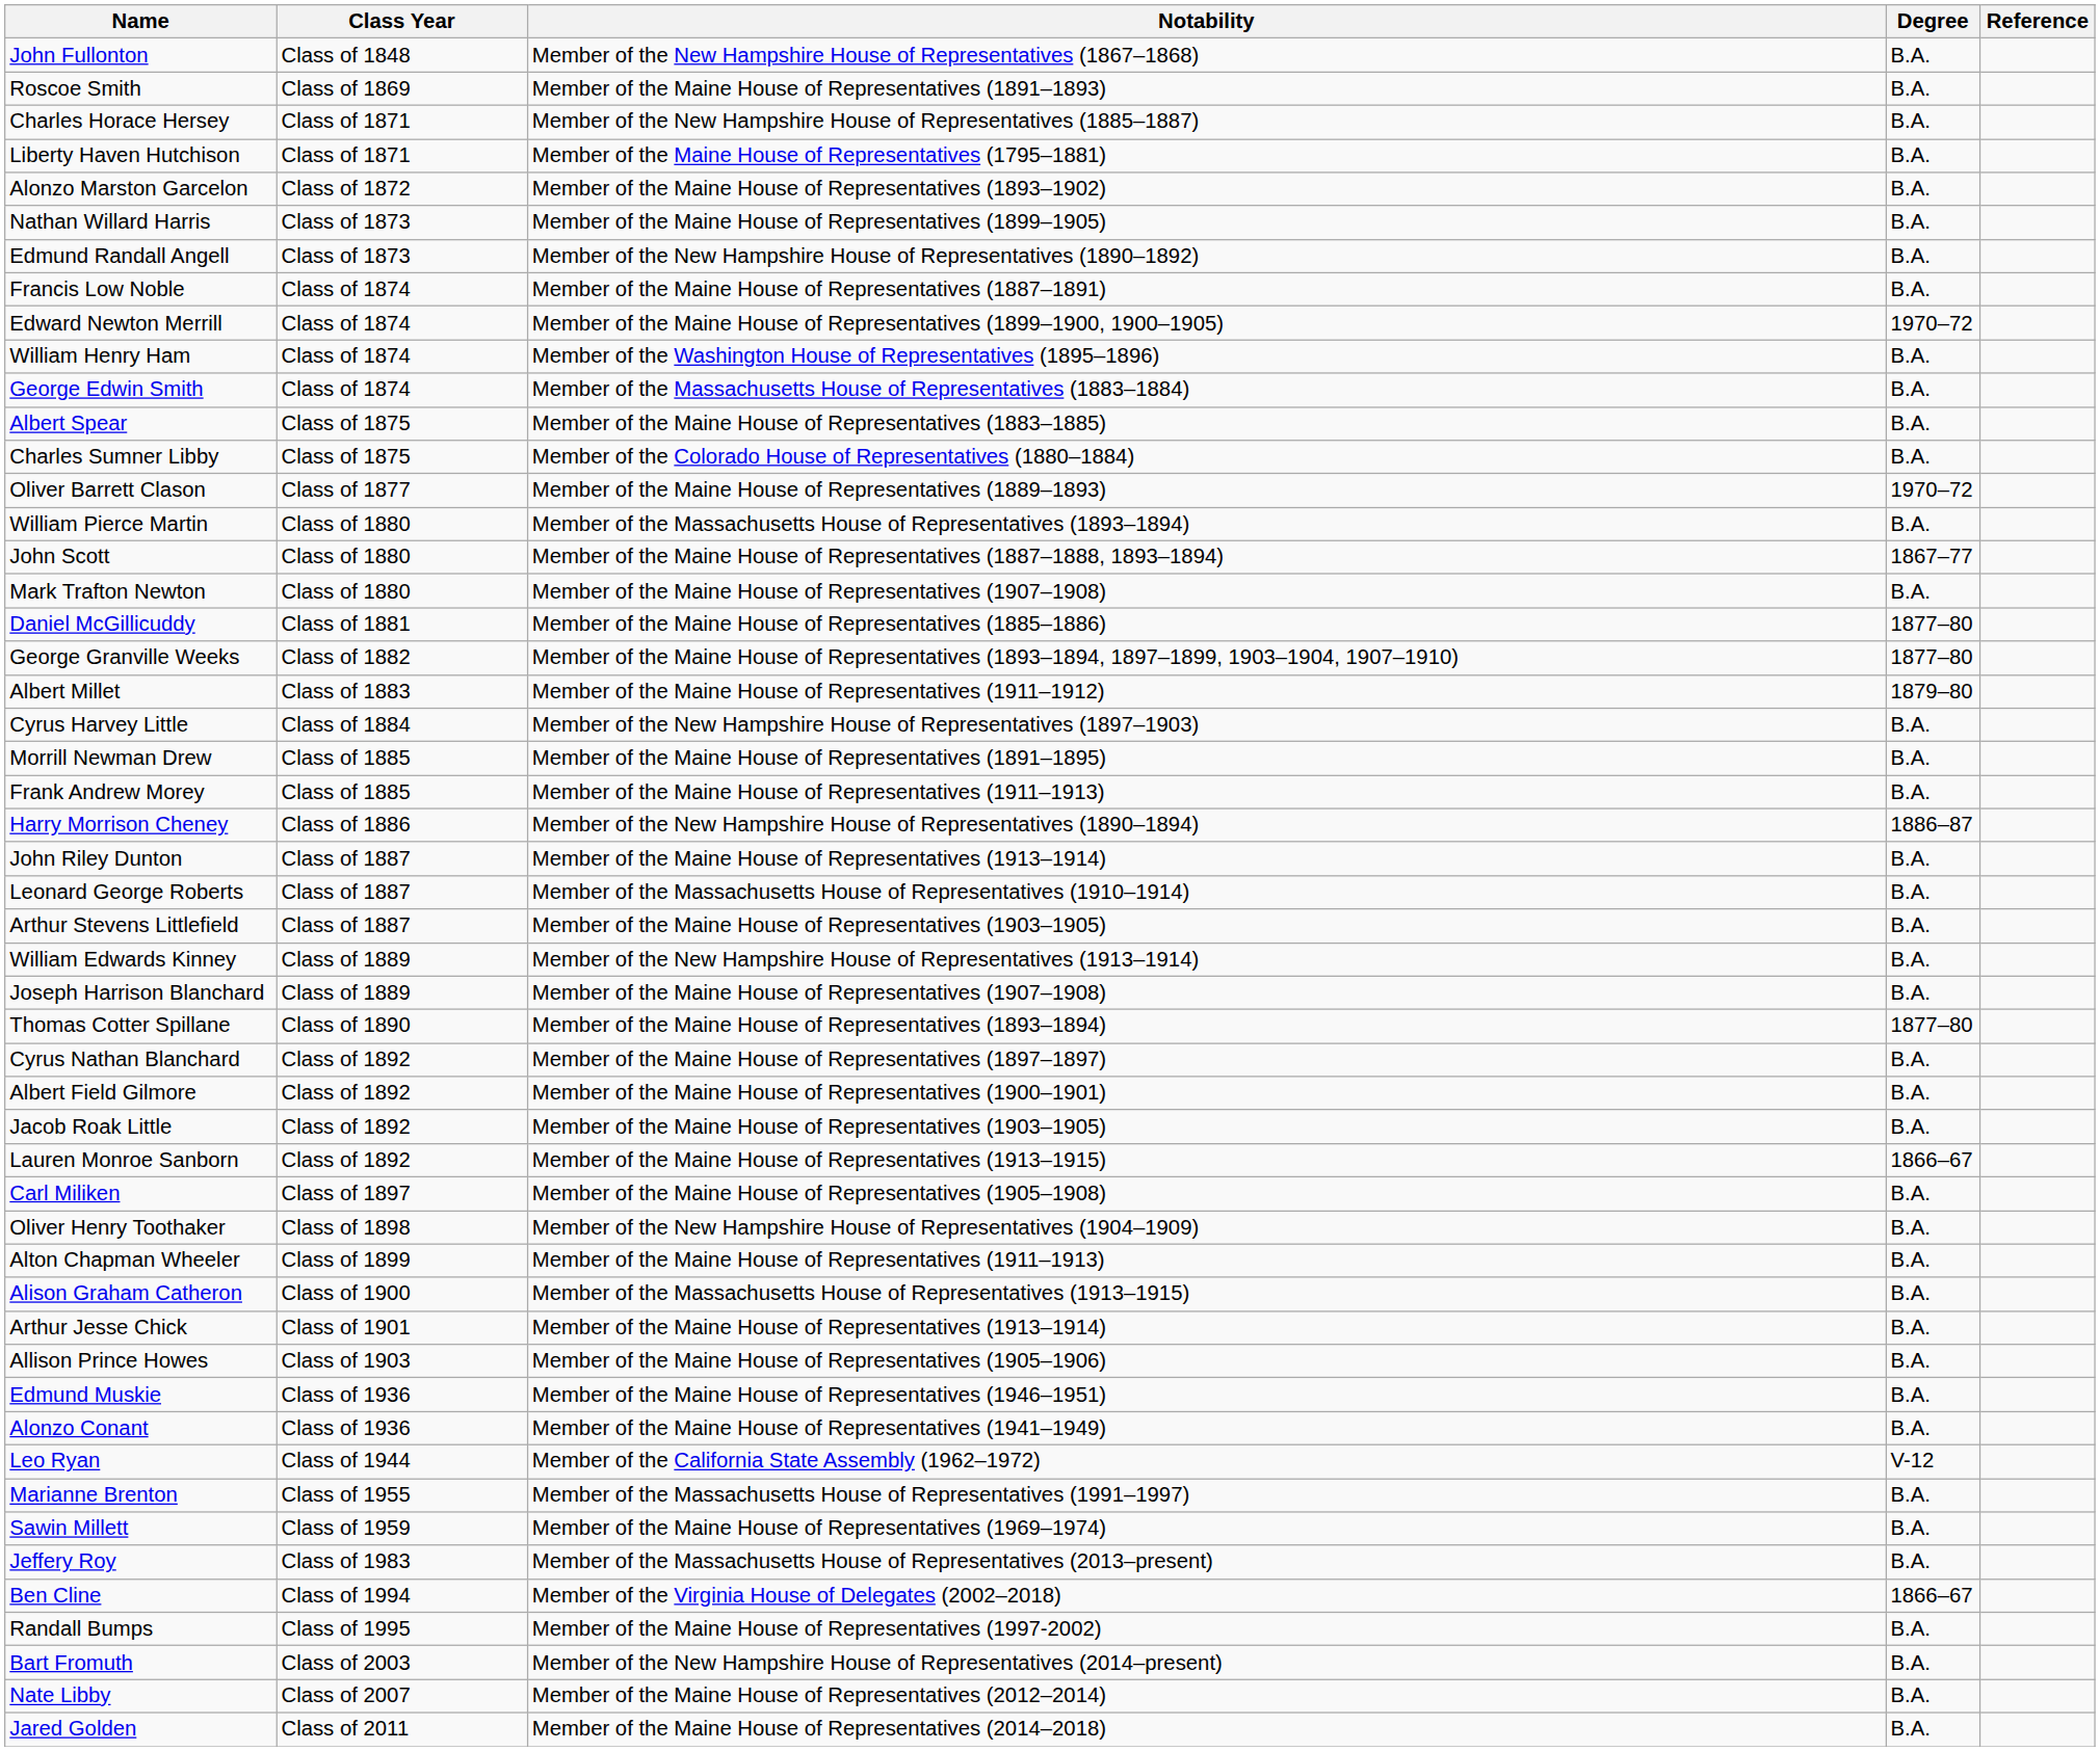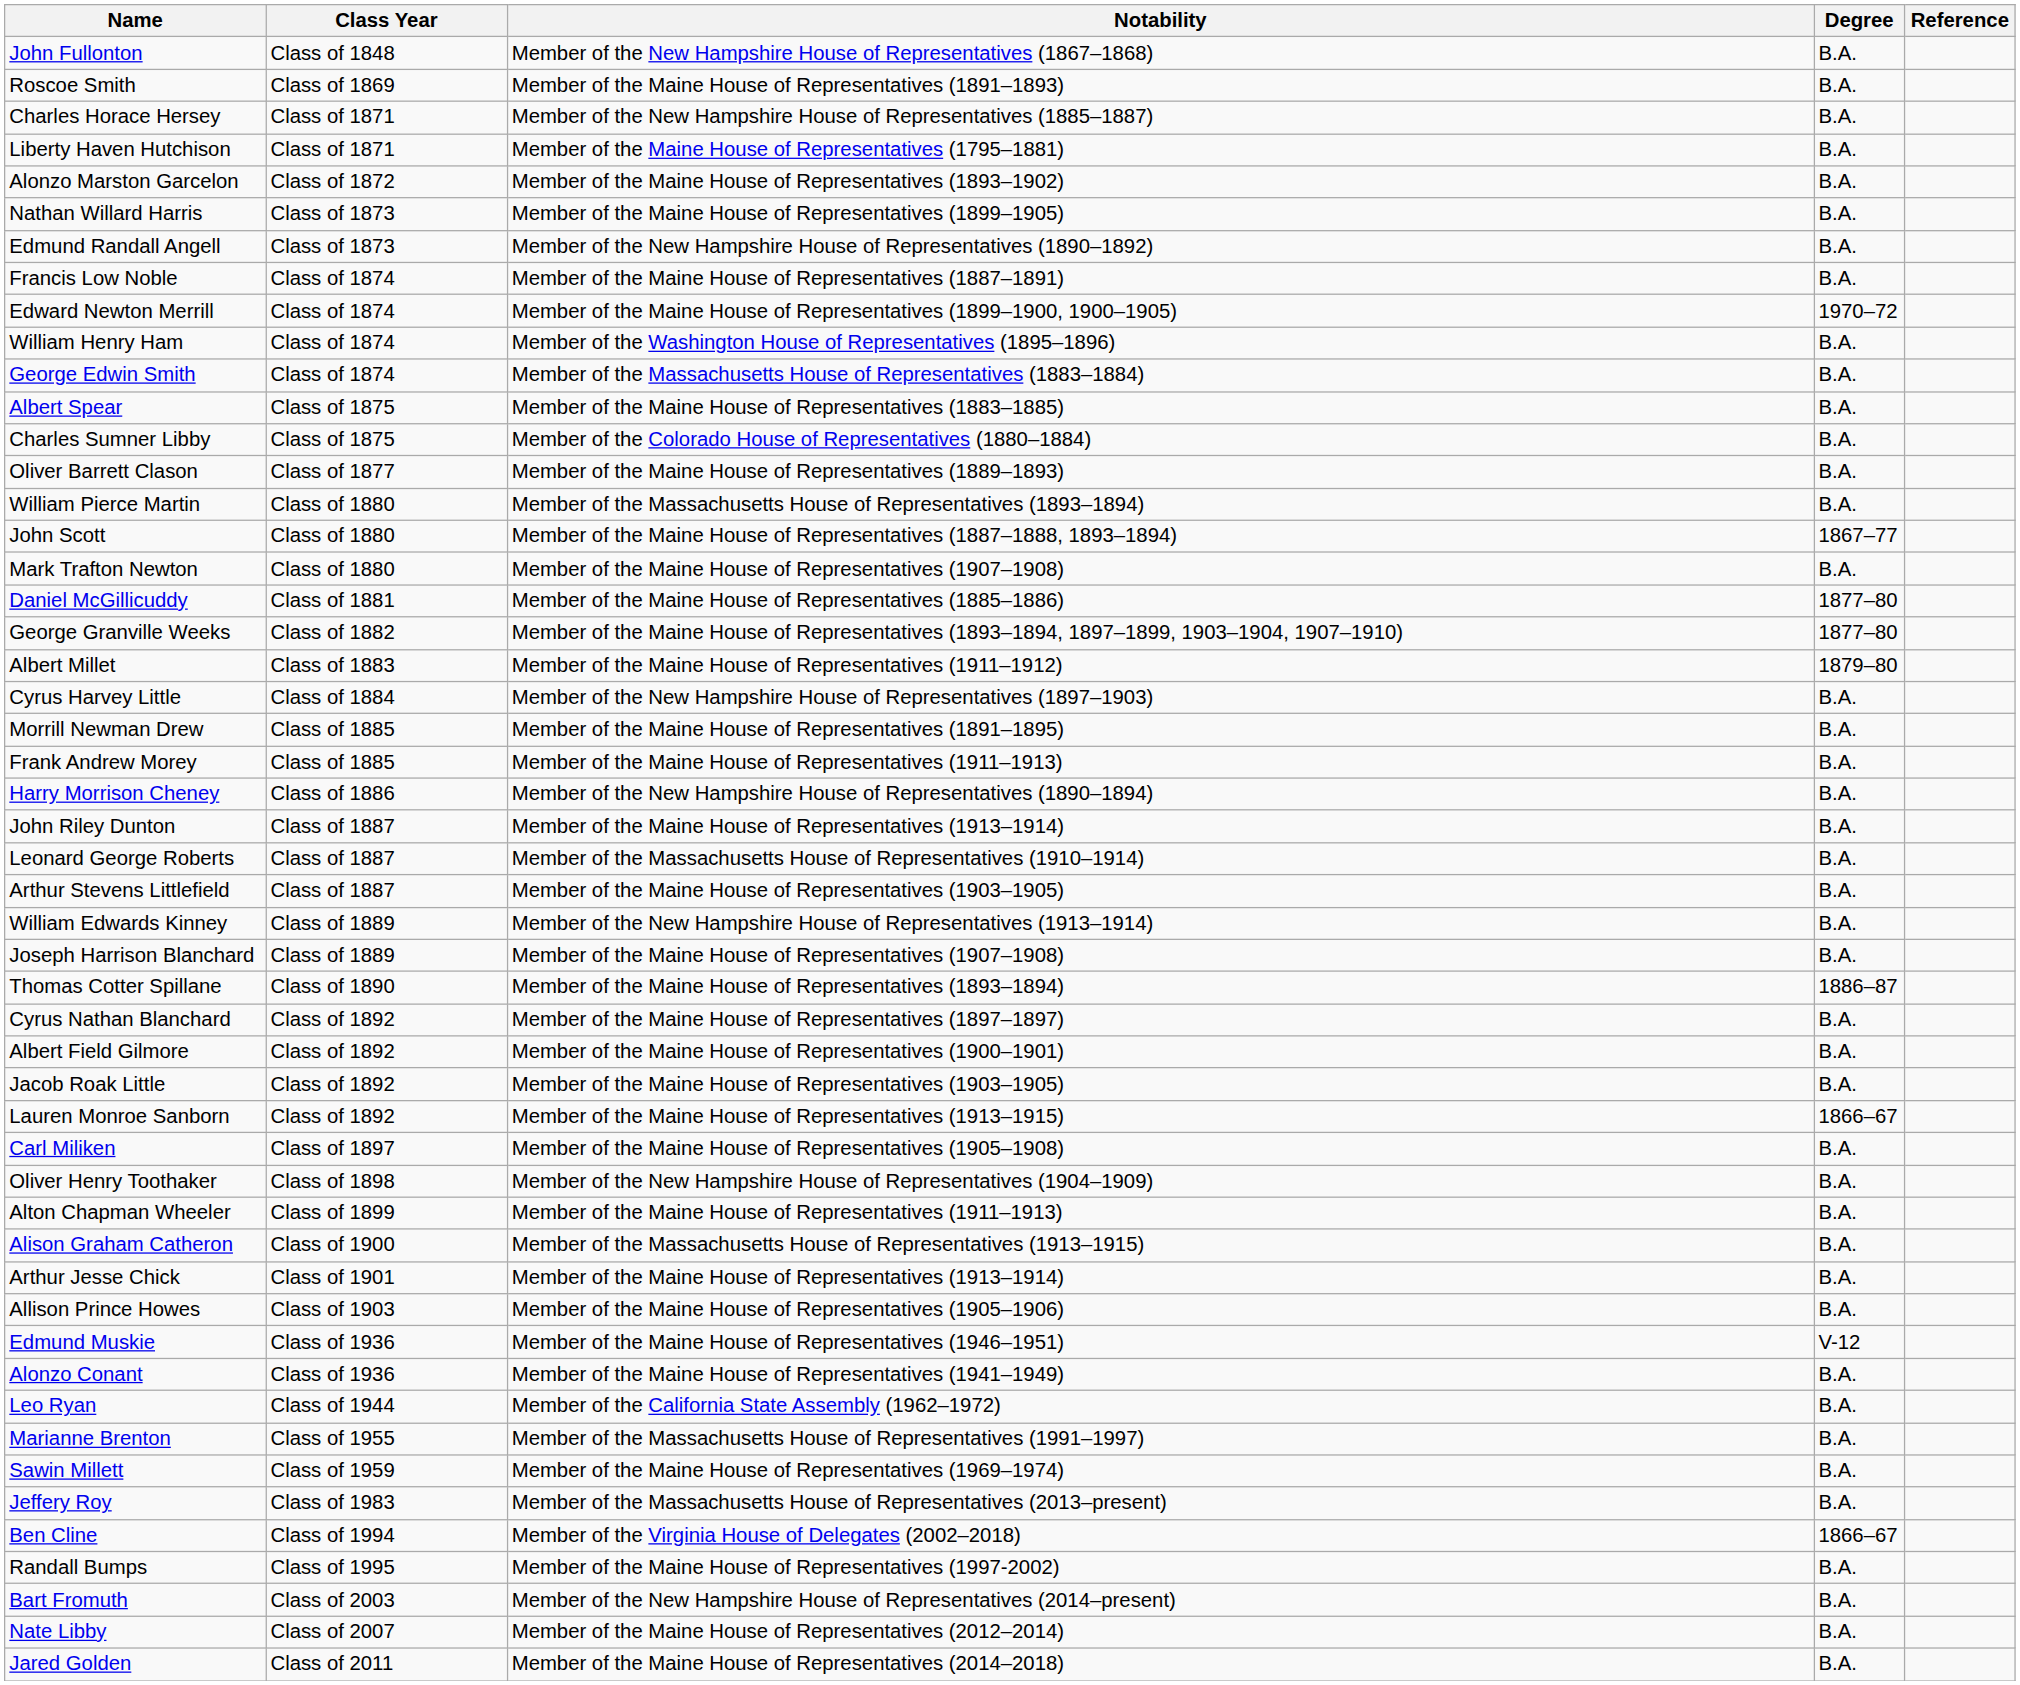 <table class="wikitable" style="width:100%">
 <tr>
 <th style="width:*;">Name</th>
 <th style="width:12%;">Class Year</th>
 <th class="unsortable" style="width:65%;">Notability</th>
 <th>Degree</th>
 <th>Reference</th>
 </tr>
 <tr>
 <td><a href='#'>John Fullonton</a></td>
 <td>Class of 1848</td>
 <td>Member of the <a href='#'>New Hampshire House of Representatives</a> (1867–1868)</td>
 <td>B.A.</td>
 <td></td>
 </tr>
 <tr>
 <td>Roscoe Smith</td>
 <td>Class of 1869</td>
 <td>Member of the Maine House of Representatives (1891–1893)</td>
 <td>B.A.</td>
 <td></td>
 </tr>
 <tr>
 <td>Charles Horace Hersey</td>
 <td>Class of 1871</td>
 <td>Member of the New Hampshire House of Representatives (1885–1887)</td>
 <td>B.A.</td>
 <td></td>
 </tr>
 <tr>
 <td>Liberty Haven Hutchison</td>
 <td>Class of 1871</td>
 <td>Member of the <a href='#'>Maine House of Representatives</a> (1795–1881)</td>
 <td>B.A.</td>
 <td></td>
 </tr>
 <tr>
 <td>Alonzo Marston Garcelon</td>
 <td>Class of 1872</td>
 <td>Member of the Maine House of Representatives (1893–1902)</td>
 <td>B.A.</td>
 <td></td>
 </tr>
 <tr>
 <td>Nathan Willard Harris</td>
 <td>Class of 1873</td>
 <td>Member of the Maine House of Representatives (1899–1905)</td>
 <td>B.A.</td>
 <td></td>
 </tr>
 <tr>
 <td>Edmund Randall Angell</td>
 <td>Class of 1873</td>
 <td>Member of the New Hampshire House of Representatives (1890–1892)</td>
 <td>B.A.</td>
 <td></td>
 </tr>
 <tr>
 <td>Francis Low Noble</td>
 <td>Class of 1874</td>
 <td>Member of the Maine House of Representatives (1887–1891)</td>
 <td>B.A.</td>
 <td></td>
 </tr>
 <tr>
 <td>Edward Newton Merrill</td>
 <td>Class of 1874</td>
 <td>Member of the Maine House of Representatives (1899–1900, 1900–1905)</td>
 <td>1970–72</td>
 <td></td>
 </tr>
 <tr>
 <td>William Henry Ham</td>
 <td>Class of 1874</td>
 <td>Member of the <a href='#'>Washington House of Representatives</a> (1895–1896)</td>
 <td>B.A.</td>
 <td></td>
 </tr>
 <tr>
 <td><a href='#'>George Edwin Smith</a></td>
 <td>Class of 1874</td>
 <td>Member of the <a href='#'>Massachusetts House of Representatives</a> (1883–1884)</td>
 <td>B.A.</td>
 <td></td>
 </tr>
 <tr>
 <td><a href='#'>Albert Spear</a></td>
 <td>Class of 1875</td>
 <td>Member of the Maine House of Representatives (1883–1885)</td>
 <td>B.A.</td>
 <td></td>
 </tr>
 <tr>
 <td>Charles Sumner Libby</td>
 <td>Class of 1875</td>
 <td>Member of the <a href='#'>Colorado House of Representatives</a> (1880–1884)</td>
 <td>B.A.</td>
 <td></td>
 </tr>
 <tr>
 <td>Oliver Barrett Clason</td>
 <td>Class of 1877</td>
 <td>Member of the Maine House of Representatives (1889–1893)</td>
-<td>1970–72</td>
+<td>B.A.</td>
 <td></td>
 </tr>
 <tr>
 <td>William Pierce Martin</td>
 <td>Class of 1880</td>
 <td>Member of the Massachusetts House of Representatives (1893–1894)</td>
 <td>B.A.</td>
 <td></td>
 </tr>
 <tr>
 <td>John Scott</td>
 <td>Class of 1880</td>
 <td>Member of the Maine House of Representatives (1887–1888, 1893–1894)</td>
 <td>1867–77</td>
 <td></td>
 </tr>
 <tr>
 <td>Mark Trafton Newton</td>
 <td>Class of 1880</td>
 <td>Member of the Maine House of Representatives (1907–1908)</td>
 <td>B.A.</td>
 <td></td>
 </tr>
 <tr>
 <td><a href='#'>Daniel McGillicuddy</a></td>
 <td>Class of 1881</td>
 <td>Member of the Maine House of Representatives (1885–1886)</td>
 <td>1877–80</td>
 <td></td>
 </tr>
 <tr>
 <td>George Granville Weeks</td>
 <td>Class of 1882</td>
 <td>Member of the Maine House of Representatives (1893–1894, 1897–1899, 1903–1904, 1907–1910)</td>
 <td>1877–80</td>
 <td></td>
 </tr>
 <tr>
 <td>Albert Millet</td>
 <td>Class of 1883</td>
 <td>Member of the Maine House of Representatives (1911–1912)</td>
 <td>1879–80</td>
 <td></td>
 </tr>
 <tr>
 <td>Cyrus Harvey Little</td>
 <td>Class of 1884</td>
 <td>Member of the New Hampshire House of Representatives (1897–1903)</td>
 <td>B.A.</td>
 <td></td>
 </tr>
 <tr>
 <td>Morrill Newman Drew</td>
 <td>Class of 1885</td>
 <td>Member of the Maine House of Representatives (1891–1895)</td>
 <td>B.A.</td>
 <td></td>
 </tr>
 <tr>
 <td>Frank Andrew Morey</td>
 <td>Class of 1885</td>
 <td>Member of the Maine House of Representatives (1911–1913)</td>
 <td>B.A.</td>
 <td></td>
 </tr>
 <tr>
 <td><a href='#'>Harry Morrison Cheney</a></td>
 <td>Class of 1886</td>
 <td>Member of the New Hampshire House of Representatives (1890–1894)</td>
-<td>1886–87</td>
+<td>B.A.</td>
 <td></td>
 </tr>
 <tr>
 <td>John Riley Dunton</td>
 <td>Class of 1887</td>
 <td>Member of the Maine House of Representatives (1913–1914)</td>
 <td>B.A.</td>
 <td></td>
 </tr>
 <tr>
 <td>Leonard George Roberts</td>
 <td>Class of 1887</td>
 <td>Member of the Massachusetts House of Representatives (1910–1914)</td>
 <td>B.A.</td>
 <td></td>
 </tr>
 <tr>
 <td>Arthur Stevens Littlefield</td>
 <td>Class of 1887</td>
 <td>Member of the Maine House of Representatives (1903–1905)</td>
 <td>B.A.</td>
 <td></td>
 </tr>
 <tr>
 <td>William Edwards Kinney</td>
 <td>Class of 1889</td>
 <td>Member of the New Hampshire House of Representatives (1913–1914)</td>
 <td>B.A.</td>
 <td></td>
 </tr>
 <tr>
 <td>Joseph Harrison Blanchard</td>
 <td>Class of 1889</td>
 <td>Member of the Maine House of Representatives (1907–1908)</td>
 <td>B.A.</td>
 <td></td>
 </tr>
 <tr>
 <td>Thomas Cotter Spillane</td>
 <td>Class of 1890</td>
 <td>Member of the Maine House of Representatives (1893–1894)</td>
-<td>1877–80</td>
+<td>1886–87</td>
 <td></td>
 </tr>
 <tr>
 <td>Cyrus Nathan Blanchard</td>
 <td>Class of 1892</td>
 <td>Member of the Maine House of Representatives (1897–1897)</td>
 <td>B.A.</td>
 <td></td>
 </tr>
 <tr>
 <td>Albert Field Gilmore</td>
 <td>Class of 1892</td>
 <td>Member of the Maine House of Representatives (1900–1901)</td>
 <td>B.A.</td>
 <td></td>
 </tr>
 <tr>
 <td>Jacob Roak Little</td>
 <td>Class of 1892</td>
 <td>Member of the Maine House of Representatives (1903–1905)</td>
 <td>B.A.</td>
 <td></td>
 </tr>
 <tr>
 <td>Lauren Monroe Sanborn</td>
 <td>Class of 1892</td>
 <td>Member of the Maine House of Representatives (1913–1915)</td>
 <td>1866–67</td>
 <td></td>
 </tr>
 <tr>
 <td><a href='#'>Carl Miliken</a></td>
 <td>Class of 1897</td>
 <td>Member of the Maine House of Representatives (1905–1908)</td>
 <td>B.A.</td>
 <td></td>
 </tr>
 <tr>
 <td>Oliver Henry Toothaker</td>
 <td>Class of 1898</td>
 <td>Member of the New Hampshire House of Representatives (1904–1909)</td>
 <td>B.A.</td>
 <td></td>
 </tr>
 <tr>
 <td>Alton Chapman Wheeler</td>
 <td>Class of 1899</td>
 <td>Member of the Maine House of Representatives (1911–1913)</td>
 <td>B.A.</td>
 <td></td>
 </tr>
 <tr>
 <td><a href='#'>Alison Graham Catheron</a></td>
 <td>Class of 1900</td>
 <td>Member of the Massachusetts House of Representatives (1913–1915)</td>
 <td>B.A.</td>
 <td></td>
 </tr>
 <tr>
 <td>Arthur Jesse Chick</td>
 <td>Class of 1901</td>
 <td>Member of the Maine House of Representatives (1913–1914)</td>
 <td>B.A.</td>
 <td></td>
 </tr>
 <tr>
 <td>Allison Prince Howes</td>
 <td>Class of 1903</td>
 <td>Member of the Maine House of Representatives (1905–1906)</td>
 <td>B.A.</td>
 <td></td>
 </tr>
 <tr>
 <td><a href='#'>Edmund Muskie</a></td>
 <td>Class of 1936</td>
 <td>Member of the Maine House of Representatives (1946–1951)</td>
-<td>B.A.</td>
+<td>V-12</td>
 <td></td>
 </tr>
 <tr>
 <td><a href='#'>Alonzo Conant</a></td>
 <td>Class of 1936</td>
 <td>Member of the Maine House of Representatives (1941–1949)</td>
 <td>B.A.</td>
 <td></td>
 </tr>
 <tr>
 <td><a href='#'>Leo Ryan</a></td>
 <td>Class of 1944</td>
 <td>Member of the <a href='#'>California State Assembly</a> (1962–1972)</td>
-<td>V-12</td>
+<td>B.A.</td>
 <td></td>
 </tr>
 <tr>
 <td><a href='#'>Marianne Brenton</a></td>
 <td>Class of 1955</td>
 <td>Member of the Massachusetts House of Representatives (1991–1997)</td>
 <td>B.A.</td>
 <td></td>
 </tr>
 <tr>
 <td><a href='#'>Sawin Millett</a></td>
 <td>Class of 1959</td>
 <td>Member of the Maine House of Representatives (1969–1974)</td>
 <td>B.A.</td>
 <td></td>
 </tr>
 <tr>
 <td><a href='#'>Jeffery Roy</a></td>
 <td>Class of 1983</td>
 <td>Member of the Massachusetts House of Representatives (2013–present)</td>
 <td>B.A.</td>
 <td></td>
 </tr>
 <tr>
 <td><a href='#'>Ben Cline</a></td>
 <td>Class of 1994</td>
 <td>Member of the <a href='#'>Virginia House of Delegates</a> (2002–2018)</td>
 <td>1866–67</td>
 <td></td>
 </tr>
 <tr>
 <td>Randall Bumps</td>
 <td>Class of 1995</td>
 <td>Member of the Maine House of Representatives (1997-2002)</td>
 <td>B.A.</td>
 <td></td>
 </tr>
 <tr>
 <td><a href='#'>Bart Fromuth</a></td>
 <td>Class of 2003</td>
 <td>Member of the New Hampshire House of Representatives (2014–present)</td>
 <td>B.A.</td>
 <td></td>
 </tr>
 <tr>
 <td><a href='#'>Nate Libby</a></td>
 <td>Class of 2007</td>
 <td>Member of the Maine House of Representatives (2012–2014)</td>
 <td>B.A.</td>
 <td></td>
 </tr>
 <tr>
 <td><a href='#'>Jared Golden</a></td>
 <td>Class of 2011</td>
 <td>Member of the Maine House of Representatives (2014–2018)</td>
 <td>B.A.</td>
 <td></td>
 </tr>
 </table>
